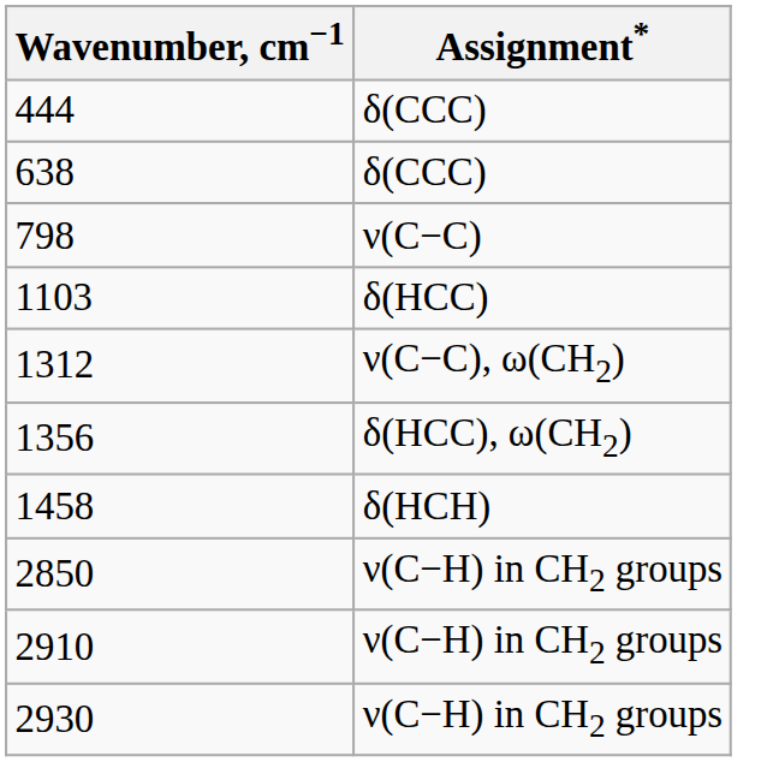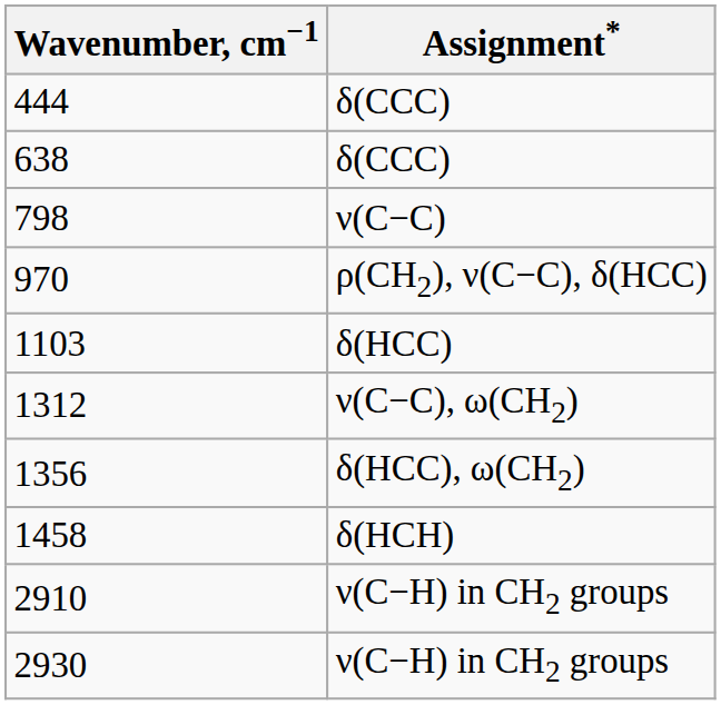 <table Class = "wikitable">
 <tr>
 <th>Wavenumber, cm<sup>−1</sup></th>
 <th>Assignment<sup>*</sup></th>
 </tr>
 <tr>
 <td>444</td>
 <td>δ(CCC)</td>
 </tr>
 <tr>
 <td>638</td>
 <td>δ(CCC)</td>
 </tr>
 <tr>
 <td>798</td>
 <td>ν(C−C)</td>
 </tr>
 <tr>
+<td>970</td>
+<td>ρ(CH<sub>2</sub>), ν(C−C), δ(HCC)</td>
+</tr>
+<tr>
 <td>1103</td>
 <td>δ(HCC)</td>
 </tr>
 <tr>
 <td>1312</td>
 <td>ν(C−C), ω(CH<sub>2</sub>)</td>
 </tr>
 <tr>
 <td>1356</td>
 <td>δ(HCC), ω(CH<sub>2</sub>)</td>
 </tr>
 <tr>
 <td>1458</td>
 <td>δ(HCH)</td>
 </tr>
 <tr>
-<td>2850</td>
-<td>ν(C−H) in CH<sub>2</sub> groups</td>
-</tr>
-<tr>
 <td>2910</td>
 <td>ν(C−H) in CH<sub>2</sub> groups</td>
 </tr>
 <tr>
 <td>2930</td>
 <td>ν(C−H) in CH<sub>2</sub> groups</td>
 </tr>
 </table>
